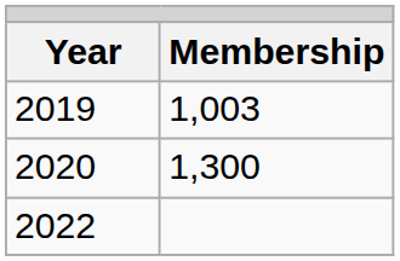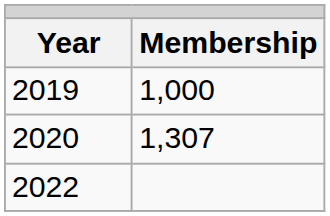 <table class="wikitable" style="font-size:100%">
 <tr>
 <th colspan="3" style="background:lightgrey;"></th>
 </tr>
 <tr>
 <th width=60>Year</th>
 <th width=80>Membership</th>
 </tr>
 <tr>
 <td>2019</td>
-<td> 1,003</td>
+<td> 1,000</td>
 </tr>
 <tr>
 <td>2020</td>
-<td> 1,300</td>
+<td> 1,307</td>
 </tr>
 <tr>
 <td>2022</td>
 <td></td>
 </tr>
 </table>
